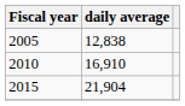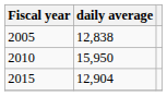 <table class="wikitable">
 <tr>
 <th>Fiscal year</th>
 <th>daily average</th>
 <th></th>
 </tr>
 <tr>
 <td>2005</td>
 <td>12,838</td>
 <td></td>
 </tr>
 <tr>
 <td>2010</td>
-<td>16,910</td>
+<td>15,950</td>
 <td></td>
 </tr>
 <tr>
 <td>2015</td>
-<td>21,904</td>
+<td>12,904</td>
 <td></td>
 </tr>
 <tr>
 </tr>
 </table>
